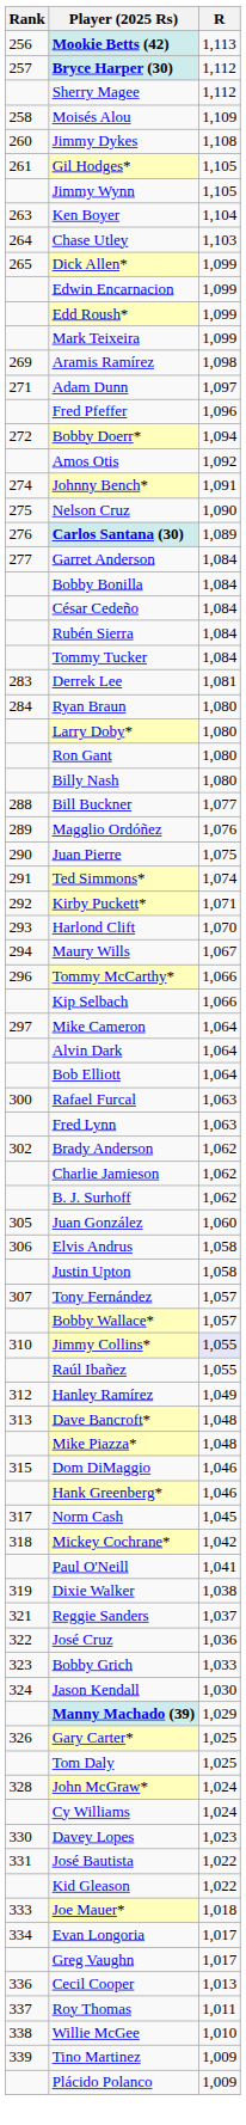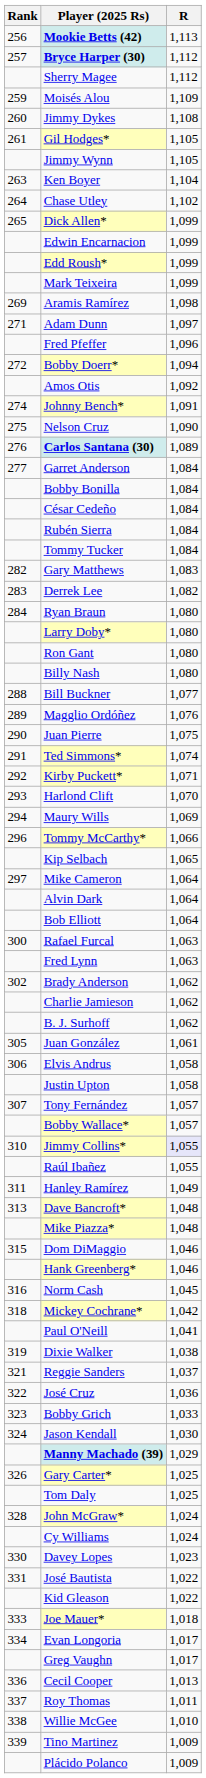 <table class="wikitable" style="float:left;">
 <tr style="white-space: nowrap;">
 <th>Rank</th>
 <th>Player (2025 Rs)</th>
 <th>R</th>
 </tr>
 <tr>
 <td>256</td>
 <td style="background:#cfecec;"><strong><a href='#'>Mookie Betts</a> (42)</strong></td>
 <td>1,113</td>
 </tr>
 <tr>
 <td>257</td>
 <td style="background:#cfecec;"><strong><a href='#'>Bryce Harper</a> (30)</strong></td>
 <td>1,112</td>
 </tr>
 <tr>
 <td></td>
 <td><a href='#'>Sherry Magee</a></td>
 <td>1,112</td>
 </tr>
 <tr>
-<td>258</td>
+<td>259</td>
 <td><a href='#'>Moisés Alou</a></td>
 <td>1,109</td>
 </tr>
 <tr>
 <td>260</td>
 <td><a href='#'>Jimmy Dykes</a></td>
 <td>1,108</td>
 </tr>
 <tr>
 <td>261</td>
 <td style="background:#ffffbb;"><a href='#'>Gil Hodges</a>*</td>
 <td>1,105</td>
 </tr>
 <tr>
 <td></td>
 <td><a href='#'>Jimmy Wynn</a></td>
 <td>1,105</td>
 </tr>
 <tr>
 <td>263</td>
 <td><a href='#'>Ken Boyer</a></td>
 <td>1,104</td>
 </tr>
 <tr>
 <td>264</td>
 <td><a href='#'>Chase Utley</a></td>
-<td>1,103</td>
+<td>1,102</td>
 </tr>
 <tr>
 <td>265</td>
 <td style="background:#ffffbb;"><a href='#'>Dick Allen</a>*</td>
 <td>1,099</td>
 </tr>
 <tr>
 <td></td>
 <td><a href='#'>Edwin Encarnacion</a></td>
 <td>1,099</td>
 </tr>
 <tr>
 <td></td>
 <td style="background:#ffffbb;"><a href='#'>Edd Roush</a>*</td>
 <td>1,099</td>
 </tr>
 <tr>
 <td></td>
 <td><a href='#'>Mark Teixeira</a></td>
 <td>1,099</td>
 </tr>
 <tr>
 <td>269</td>
 <td><a href='#'>Aramis Ramírez</a></td>
 <td>1,098</td>
 </tr>
 <tr>
 <td>271</td>
 <td><a href='#'>Adam Dunn</a></td>
 <td>1,097</td>
 </tr>
 <tr>
 <td></td>
 <td><a href='#'>Fred Pfeffer</a></td>
 <td>1,096</td>
 </tr>
 <tr>
 <td>272</td>
 <td style="background:#ffffbb;"><a href='#'>Bobby Doerr</a>*</td>
 <td>1,094</td>
 </tr>
 <tr>
 <td></td>
 <td><a href='#'>Amos Otis</a></td>
 <td>1,092</td>
 </tr>
 <tr>
 <td>274</td>
 <td style="background:#ffffbb;"><a href='#'>Johnny Bench</a>*</td>
 <td>1,091</td>
 </tr>
 <tr>
 <td>275</td>
 <td><a href='#'>Nelson Cruz</a></td>
 <td>1,090</td>
 </tr>
 <tr>
 <td>276</td>
 <td style="background:#cfecec;"><strong><a href='#'>Carlos Santana</a> (30)</strong></td>
 <td>1,089</td>
 </tr>
 <tr>
 <td>277</td>
 <td><a href='#'>Garret Anderson</a></td>
 <td>1,084</td>
 </tr>
 <tr>
 <td></td>
 <td><a href='#'>Bobby Bonilla</a></td>
 <td>1,084</td>
 </tr>
 <tr>
 <td></td>
 <td><a href='#'>César Cedeño</a></td>
 <td>1,084</td>
 </tr>
 <tr>
 <td></td>
 <td><a href='#'>Rubén Sierra</a></td>
 <td>1,084</td>
 </tr>
 <tr>
 <td></td>
 <td><a href='#'>Tommy Tucker</a></td>
 <td>1,084</td>
 </tr>
 <tr>
+<td>282</td>
+<td><a href='#'>Gary Matthews</a></td>
+<td>1,083</td>
+</tr>
+<tr>
 <td>283</td>
 <td><a href='#'>Derrek Lee</a></td>
-<td>1,081</td>
+<td>1,082</td>
 </tr>
 <tr>
 <td>284</td>
 <td><a href='#'>Ryan Braun</a></td>
 <td>1,080</td>
 </tr>
 <tr>
 <td></td>
 <td style="background:#ffffbb;"><a href='#'>Larry Doby</a>*</td>
 <td>1,080</td>
 </tr>
 <tr>
 <td></td>
 <td><a href='#'>Ron Gant</a></td>
 <td>1,080</td>
 </tr>
 <tr>
 <td></td>
 <td><a href='#'>Billy Nash</a></td>
 <td>1,080</td>
 </tr>
 <tr>
 <td>288</td>
 <td><a href='#'>Bill Buckner</a></td>
 <td>1,077</td>
 </tr>
 <tr>
 <td>289</td>
 <td><a href='#'>Magglio Ordóñez</a></td>
 <td>1,076</td>
 </tr>
 <tr>
 <td>290</td>
 <td><a href='#'>Juan Pierre</a></td>
 <td>1,075</td>
 </tr>
 <tr>
 <td>291</td>
 <td style="background:#ffffbb;"><a href='#'>Ted Simmons</a>*</td>
 <td>1,074</td>
 </tr>
 <tr>
 <td>292</td>
 <td style="background:#ffffbb;"><a href='#'>Kirby Puckett</a>*</td>
 <td>1,071</td>
 </tr>
 <tr>
 <td>293</td>
 <td><a href='#'>Harlond Clift</a></td>
 <td>1,070</td>
 </tr>
 <tr>
 <td>294</td>
 <td><a href='#'>Maury Wills</a></td>
-<td>1,067</td>
+<td>1,069</td>
 </tr>
 <tr>
 <td>296</td>
 <td style="background:#ffffbb;"><a href='#'>Tommy McCarthy</a>*</td>
 <td>1,066</td>
 </tr>
 <tr>
 <td></td>
 <td><a href='#'>Kip Selbach</a></td>
-<td>1,066</td>
+<td>1,065</td>
 </tr>
 <tr>
 <td>297</td>
 <td><a href='#'>Mike Cameron</a></td>
 <td>1,064</td>
 </tr>
 <tr>
 <td></td>
 <td><a href='#'>Alvin Dark</a></td>
 <td>1,064</td>
 </tr>
 <tr>
 <td></td>
 <td><a href='#'>Bob Elliott</a></td>
 <td>1,064</td>
 </tr>
 <tr>
 <td>300</td>
 <td><a href='#'>Rafael Furcal</a></td>
 <td>1,063</td>
 </tr>
 <tr>
 <td></td>
 <td><a href='#'>Fred Lynn</a></td>
 <td>1,063</td>
 </tr>
 <tr>
 <td>302</td>
 <td><a href='#'>Brady Anderson</a></td>
 <td>1,062</td>
 </tr>
 <tr>
 <td></td>
 <td><a href='#'>Charlie Jamieson</a></td>
 <td>1,062</td>
 </tr>
 <tr>
 <td></td>
 <td><a href='#'>B. J. Surhoff</a></td>
 <td>1,062</td>
 </tr>
 <tr>
 <td>305</td>
 <td><a href='#'>Juan González</a></td>
-<td>1,060</td>
+<td>1,061</td>
 </tr>
 <tr>
 <td>306</td>
 <td><a href='#'>Elvis Andrus</a></td>
 <td>1,058</td>
 </tr>
 <tr>
 <td></td>
 <td><a href='#'>Justin Upton</a></td>
 <td>1,058</td>
 </tr>
 <tr>
 <td>307</td>
 <td><a href='#'>Tony Fernández</a></td>
 <td>1,057</td>
 </tr>
 <tr>
 <td></td>
 <td style="background:#ffffbb;"><a href='#'>Bobby Wallace</a>*</td>
 <td>1,057</td>
 </tr>
 <tr>
 <td>310</td>
 <td style="background:#ffffbb;"><a href='#'>Jimmy Collins</a>*</td>
 <td style="background: lavender;">1,055</td>
 </tr>
 <tr>
 <td></td>
 <td><a href='#'>Raúl Ibañez</a></td>
 <td>1,055</td>
 </tr>
 <tr>
-<td>312</td>
+<td>311</td>
 <td><a href='#'>Hanley Ramírez</a></td>
 <td>1,049</td>
 </tr>
 <tr>
 <td>313</td>
 <td style="background:#ffffbb;"><a href='#'>Dave Bancroft</a>*</td>
 <td>1,048</td>
 </tr>
 <tr>
 <td></td>
 <td style="background:#ffffbb;"><a href='#'>Mike Piazza</a>*</td>
 <td>1,048</td>
 </tr>
 <tr>
 <td>315</td>
 <td><a href='#'>Dom DiMaggio</a></td>
 <td>1,046</td>
 </tr>
 <tr>
 <td></td>
 <td style="background:#ffffbb;"><a href='#'>Hank Greenberg</a>*</td>
 <td>1,046</td>
 </tr>
 <tr>
-<td>317</td>
+<td>316</td>
 <td><a href='#'>Norm Cash</a></td>
 <td>1,045</td>
 </tr>
 <tr>
 <td>318</td>
 <td style="background:#ffffbb;"><a href='#'>Mickey Cochrane</a>*</td>
 <td>1,042</td>
 </tr>
 <tr>
 <td></td>
 <td><a href='#'>Paul O'Neill</a></td>
 <td>1,041</td>
 </tr>
 <tr>
 <td>319</td>
 <td><a href='#'>Dixie Walker</a></td>
 <td>1,038</td>
 </tr>
 <tr>
 <td>321</td>
 <td><a href='#'>Reggie Sanders</a></td>
 <td>1,037</td>
 </tr>
 <tr>
 <td>322</td>
 <td><a href='#'>José Cruz</a></td>
 <td>1,036</td>
 </tr>
 <tr>
 <td>323</td>
 <td><a href='#'>Bobby Grich</a></td>
 <td>1,033</td>
 </tr>
 <tr>
 <td>324</td>
 <td><a href='#'>Jason Kendall</a></td>
 <td>1,030</td>
 </tr>
 <tr>
 <td></td>
 <td style="background:#cfecec;"><strong><a href='#'>Manny Machado</a> (39)</strong></td>
 <td>1,029</td>
 </tr>
 <tr>
 <td>326</td>
 <td style="background:#ffffbb;"><a href='#'>Gary Carter</a>*</td>
 <td>1,025</td>
 </tr>
 <tr>
 <td></td>
 <td><a href='#'>Tom Daly</a></td>
 <td>1,025</td>
 </tr>
 <tr>
 <td>328</td>
 <td style="background:#ffffbb;"><a href='#'>John McGraw</a>*</td>
 <td>1,024</td>
 </tr>
 <tr>
 <td></td>
 <td><a href='#'>Cy Williams</a></td>
 <td>1,024</td>
 </tr>
 <tr>
 <td>330</td>
 <td><a href='#'>Davey Lopes</a></td>
 <td>1,023</td>
 </tr>
 <tr>
 <td>331</td>
 <td><a href='#'>José Bautista</a></td>
 <td>1,022</td>
 </tr>
 <tr>
 <td></td>
 <td><a href='#'>Kid Gleason</a></td>
 <td>1,022</td>
 </tr>
 <tr>
 <td>333</td>
 <td style="background:#ffffbb;"><a href='#'>Joe Mauer</a>*</td>
 <td>1,018</td>
 </tr>
 <tr>
 <td>334</td>
 <td><a href='#'>Evan Longoria</a></td>
 <td>1,017</td>
 </tr>
 <tr>
 <td></td>
 <td><a href='#'>Greg Vaughn</a></td>
 <td>1,017</td>
 </tr>
 <tr>
 <td>336</td>
 <td><a href='#'>Cecil Cooper</a></td>
 <td>1,013</td>
 </tr>
 <tr>
 <td>337</td>
 <td><a href='#'>Roy Thomas</a></td>
 <td>1,011</td>
 </tr>
 <tr>
 <td>338</td>
 <td><a href='#'>Willie McGee</a></td>
 <td>1,010</td>
 </tr>
 <tr>
 <td>339</td>
 <td><a href='#'>Tino Martinez</a></td>
 <td>1,009</td>
 </tr>
 <tr>
 <td></td>
 <td><a href='#'>Plácido Polanco</a></td>
 <td>1,009</td>
 </tr>
 </table>
